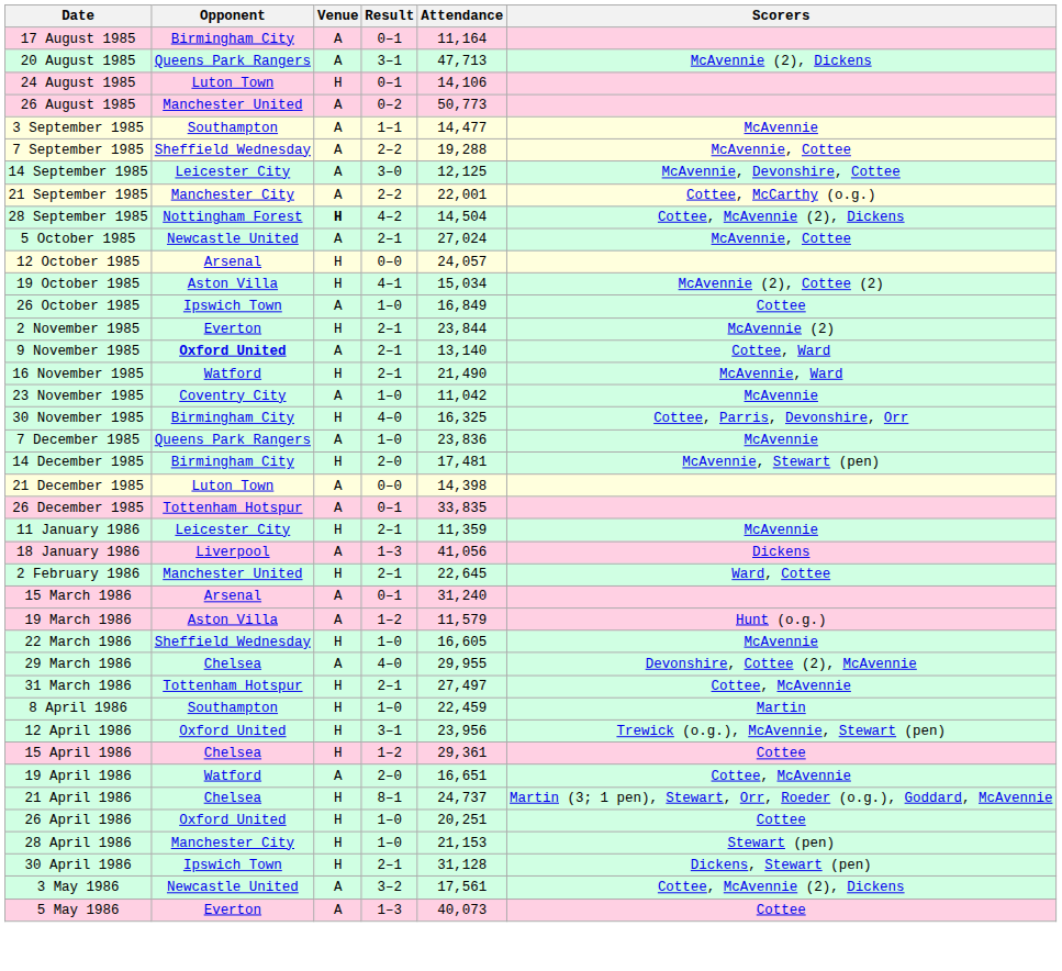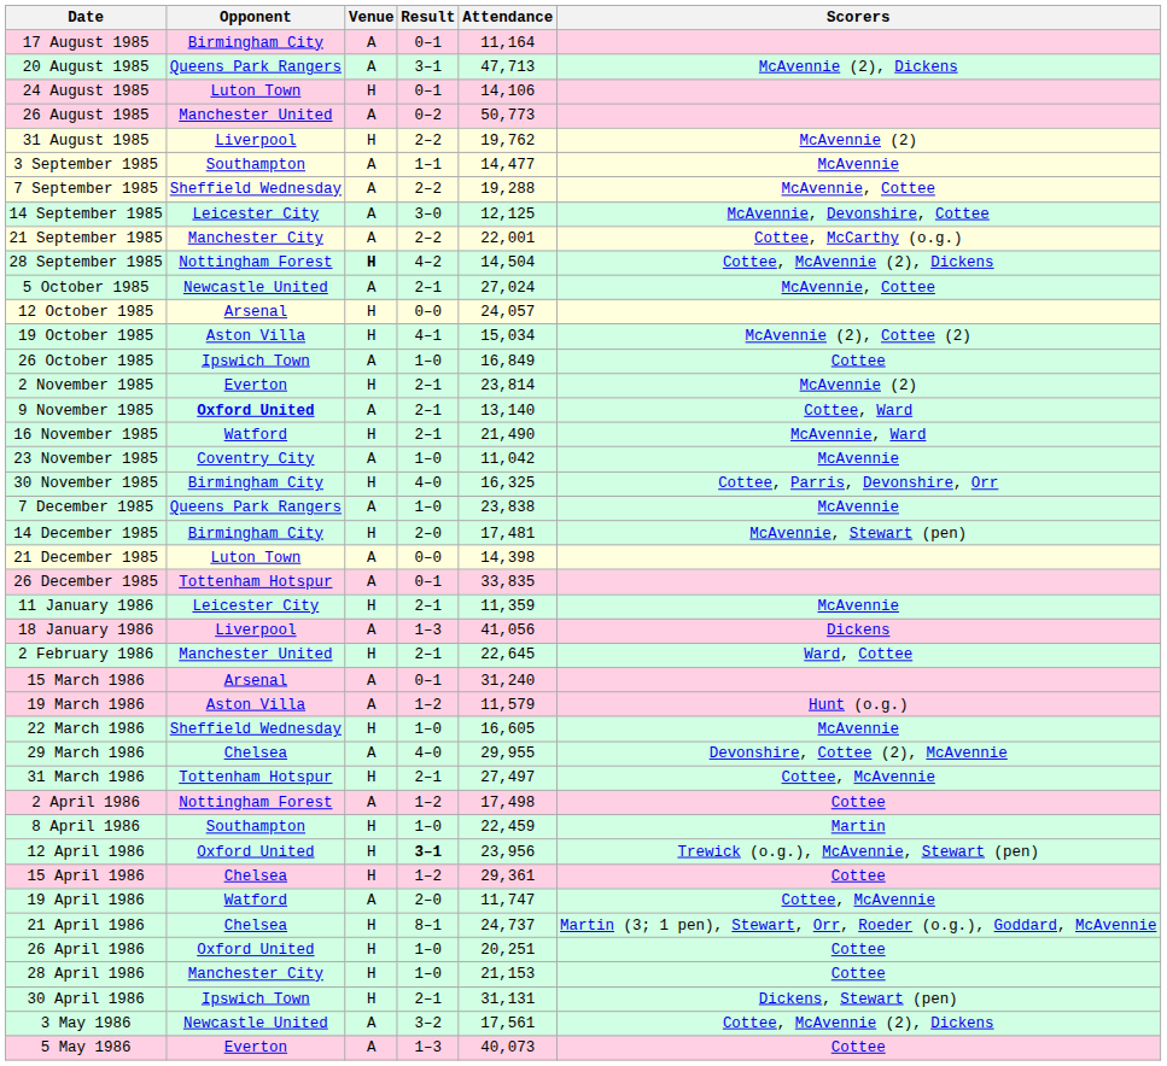 <table class="wikitable sortable" style="font-size:100%; text-align:center">
 <tr>
 <th>Date</th>
 <th>Opponent</th>
 <th>Venue</th>
 <th>Result</th>
 <th>Attendance</th>
 <th>Scorers</th>
 </tr>
 <tr style="background-color: #ffd0e3;">
 <td>17 August 1985</td>
 <td><a href='#'>Birmingham City</a></td>
 <td>A</td>
 <td>0–1</td>
 <td>11,164</td>
 <td></td>
 </tr>
 <tr style="background-color: #d0ffe3;">
 <td>20 August 1985</td>
 <td><a href='#'>Queens Park Rangers</a></td>
 <td>A</td>
 <td>3–1</td>
 <td>47,713</td>
 <td><a href='#'>McAvennie</a> (2), <a href='#'>Dickens</a></td>
 </tr>
 <tr style="background-color: #ffd0e3;">
 <td>24 August 1985</td>
 <td><a href='#'>Luton Town</a></td>
 <td>H</td>
 <td>0–1</td>
 <td>14,106</td>
 <td></td>
 </tr>
 <tr style="background-color: #ffd0e3;">
 <td>26 August 1985</td>
 <td><a href='#'>Manchester United</a></td>
 <td>A</td>
 <td>0–2</td>
 <td>50,773</td>
 <td></td>
+</tr>
+<tr style="background-color: #ffffdd;">
+<td>31 August 1985</td>
+<td><a href='#'>Liverpool</a></td>
+<td>H</td>
+<td>2–2</td>
+<td>19,762</td>
+<td><a href='#'>McAvennie</a> (2)</td>
 </tr>
 <tr style="background-color: #ffffdd;">
 <td>3 September 1985</td>
 <td><a href='#'>Southampton</a></td>
 <td>A</td>
 <td>1–1</td>
 <td>14,477</td>
 <td><a href='#'>McAvennie</a></td>
 </tr>
 <tr style="background-color: #ffffdd;">
 <td>7 September 1985</td>
 <td><a href='#'>Sheffield Wednesday</a></td>
 <td>A</td>
 <td>2–2</td>
 <td>19,288</td>
 <td><a href='#'>McAvennie</a>, <a href='#'>Cottee</a></td>
 </tr>
 <tr style="background-color: #d0ffe3;">
 <td>14 September 1985</td>
 <td><a href='#'>Leicester City</a></td>
 <td>A</td>
 <td>3–0</td>
 <td>12,125</td>
 <td><a href='#'>McAvennie</a>, <a href='#'>Devonshire</a>, <a href='#'>Cottee</a></td>
 </tr>
 <tr style="background-color: #ffffdd;">
 <td>21 September 1985</td>
 <td><a href='#'>Manchester City</a></td>
 <td>A</td>
 <td>2–2</td>
 <td>22,001</td>
 <td><a href='#'>Cottee</a>, <a href='#'>McCarthy</a> (o.g.)</td>
 </tr>
 <tr style="background-color: #d0ffe3;">
 <td>28 September 1985</td>
 <td><a href='#'>Nottingham Forest</a></td>
 <td><strong>H</strong></td>
 <td>4–2</td>
 <td>14,504</td>
 <td><a href='#'>Cottee</a>, <a href='#'>McAvennie</a> (2), <a href='#'>Dickens</a></td>
 </tr>
 <tr style="background-color: #d0ffe3;">
 <td>5 October 1985</td>
 <td><a href='#'>Newcastle United</a></td>
 <td>A</td>
 <td>2–1</td>
 <td>27,024</td>
 <td><a href='#'>McAvennie</a>, <a href='#'>Cottee</a></td>
 </tr>
 <tr style="background-color: #ffffdd;">
 <td>12 October 1985</td>
 <td><a href='#'>Arsenal</a></td>
 <td>H</td>
 <td>0–0</td>
 <td>24,057</td>
 <td></td>
 </tr>
 <tr style="background-color: #d0ffe3;">
 <td>19 October 1985</td>
 <td><a href='#'>Aston Villa</a></td>
 <td>H</td>
 <td>4–1</td>
 <td>15,034</td>
 <td><a href='#'>McAvennie</a> (2), <a href='#'>Cottee</a> (2)</td>
 </tr>
 <tr style="background-color: #d0ffe3;">
 <td>26 October 1985</td>
 <td><a href='#'>Ipswich Town</a></td>
 <td>A</td>
 <td>1–0</td>
 <td>16,849</td>
 <td><a href='#'>Cottee</a></td>
 </tr>
 <tr style="background-color: #d0ffe3;">
 <td>2 November 1985</td>
 <td><a href='#'>Everton</a></td>
 <td>H</td>
 <td>2–1</td>
-<td>23,844</td>
+<td>23,814</td>
 <td><a href='#'>McAvennie</a> (2)</td>
 </tr>
 <tr style="background-color: #d0ffe3;">
 <td>9 November 1985</td>
 <td><strong><a href='#'>Oxford United</a></strong></td>
 <td>A</td>
 <td>2–1</td>
 <td>13,140</td>
 <td><a href='#'>Cottee</a>, <a href='#'>Ward</a></td>
 </tr>
 <tr style="background-color: #d0ffe3;">
 <td>16 November 1985</td>
 <td><a href='#'>Watford</a></td>
 <td>H</td>
 <td>2–1</td>
 <td>21,490</td>
 <td><a href='#'>McAvennie</a>, <a href='#'>Ward</a></td>
 </tr>
 <tr style="background-color: #d0ffe3;">
 <td>23 November 1985</td>
 <td><a href='#'>Coventry City</a></td>
 <td>A</td>
 <td>1–0</td>
 <td>11,042</td>
 <td><a href='#'>McAvennie</a></td>
 </tr>
 <tr style="background-color: #d0ffe3;">
 <td>30 November 1985</td>
 <td><a href='#'>Birmingham City</a></td>
 <td>H</td>
 <td>4–0</td>
 <td>16,325</td>
 <td><a href='#'>Cottee</a>, <a href='#'>Parris</a>, <a href='#'>Devonshire</a>, <a href='#'>Orr</a></td>
 </tr>
 <tr style="background-color: #d0ffe3;">
 <td>7 December 1985</td>
 <td><a href='#'>Queens Park Rangers</a></td>
 <td>A</td>
 <td>1–0</td>
-<td>23,836</td>
+<td>23,838</td>
 <td><a href='#'>McAvennie</a></td>
 </tr>
 <tr style="background-color: #d0ffe3;">
 <td>14 December 1985</td>
 <td><a href='#'>Birmingham City</a></td>
 <td>H</td>
 <td>2–0</td>
 <td>17,481</td>
 <td><a href='#'>McAvennie</a>, <a href='#'>Stewart</a> (pen)</td>
 </tr>
 <tr style="background-color: #ffffdd;">
 <td>21 December 1985</td>
 <td><a href='#'>Luton Town</a></td>
 <td>A</td>
 <td>0–0</td>
 <td>14,398</td>
 <td></td>
 </tr>
 <tr style="background-color: #ffd0e3;">
 <td>26 December 1985</td>
 <td><a href='#'>Tottenham Hotspur</a></td>
 <td>A</td>
 <td>0–1</td>
 <td>33,835</td>
 <td></td>
 </tr>
 <tr style="background-color: #d0ffe3;">
 <td>11 January 1986</td>
 <td><a href='#'>Leicester City</a></td>
 <td>H</td>
 <td>2–1</td>
 <td>11,359</td>
 <td><a href='#'>McAvennie</a></td>
 </tr>
 <tr style="background-color: #ffd0e3;">
 <td>18 January 1986</td>
 <td><a href='#'>Liverpool</a></td>
 <td>A</td>
 <td>1–3</td>
 <td>41,056</td>
 <td><a href='#'>Dickens</a></td>
 </tr>
 <tr style="background-color: #d0ffe3;">
 <td>2 February 1986</td>
 <td><a href='#'>Manchester United</a></td>
 <td>H</td>
 <td>2–1</td>
 <td>22,645</td>
 <td><a href='#'>Ward</a>, <a href='#'>Cottee</a></td>
 </tr>
 <tr style="background-color: #ffd0e3;">
 <td>15 March 1986</td>
 <td><a href='#'>Arsenal</a></td>
 <td>A</td>
 <td>0–1</td>
 <td>31,240</td>
 <td></td>
 </tr>
 <tr style="background-color: #ffd0e3;">
 <td>19 March 1986</td>
 <td><a href='#'>Aston Villa</a></td>
 <td>A</td>
 <td>1–2</td>
 <td>11,579</td>
 <td><a href='#'>Hunt</a> (o.g.)</td>
 </tr>
 <tr style="background-color: #d0ffe3;">
 <td>22 March 1986</td>
 <td><a href='#'>Sheffield Wednesday</a></td>
 <td>H</td>
 <td>1–0</td>
 <td>16,605</td>
 <td><a href='#'>McAvennie</a></td>
 </tr>
 <tr style="background-color: #d0ffe3;">
 <td>29 March 1986</td>
 <td><a href='#'>Chelsea</a></td>
 <td>A</td>
 <td>4–0</td>
 <td>29,955</td>
 <td><a href='#'>Devonshire</a>, <a href='#'>Cottee</a> (2), <a href='#'>McAvennie</a></td>
 </tr>
 <tr style="background-color: #d0ffe3;">
 <td>31 March 1986</td>
 <td><a href='#'>Tottenham Hotspur</a></td>
 <td>H</td>
 <td>2–1</td>
 <td>27,497</td>
 <td><a href='#'>Cottee</a>, <a href='#'>McAvennie</a></td>
 </tr>
+<tr style="background-color: #ffd0e3;">
+<td>2 April 1986</td>
+<td><a href='#'>Nottingham Forest</a></td>
+<td>A</td>
+<td>1–2</td>
+<td>17,498</td>
+<td><a href='#'>Cottee</a></td>
+</tr>
 <tr style="background-color: #d0ffe3;">
 <td>8 April 1986</td>
 <td><a href='#'>Southampton</a></td>
 <td>H</td>
 <td>1–0</td>
 <td>22,459</td>
 <td><a href='#'>Martin</a></td>
 </tr>
 <tr style="background-color: #d0ffe3;">
 <td>12 April 1986</td>
 <td><a href='#'>Oxford United</a></td>
 <td>H</td>
-<td>3–1</td>
+<td><strong>3–1</strong></td>
 <td>23,956</td>
 <td><a href='#'>Trewick</a> (o.g.), <a href='#'>McAvennie</a>, <a href='#'>Stewart</a> (pen)</td>
 </tr>
 <tr style="background-color: #ffd0e3;">
 <td>15 April 1986</td>
 <td><a href='#'>Chelsea</a></td>
 <td>H</td>
 <td>1–2</td>
 <td>29,361</td>
 <td><a href='#'>Cottee</a></td>
 </tr>
 <tr style="background-color: #d0ffe3;">
 <td>19 April 1986</td>
 <td><a href='#'>Watford</a></td>
 <td>A</td>
 <td>2–0</td>
-<td>16,651</td>
+<td>11,747</td>
 <td><a href='#'>Cottee</a>, <a href='#'>McAvennie</a></td>
 </tr>
 <tr style="background-color: #d0ffe3;">
 <td>21 April 1986</td>
 <td><a href='#'>Chelsea</a></td>
 <td>H</td>
 <td>8–1</td>
 <td>24,737</td>
 <td><a href='#'>Martin</a> (3; 1 pen), <a href='#'>Stewart</a>, <a href='#'>Orr</a>, <a href='#'>Roeder</a> (o.g.), <a href='#'>Goddard</a>, <a href='#'>McAvennie</a></td>
 </tr>
 <tr style="background-color: #d0ffe3;">
 <td>26 April 1986</td>
 <td><a href='#'>Oxford United</a></td>
 <td>H</td>
 <td>1–0</td>
 <td>20,251</td>
 <td><a href='#'>Cottee</a></td>
 </tr>
 <tr style="background-color: #d0ffe3;">
 <td>28 April 1986</td>
 <td><a href='#'>Manchester City</a></td>
 <td>H</td>
 <td>1–0</td>
 <td>21,153</td>
-<td><a href='#'>Stewart</a> (pen)</td>
+<td><a href='#'>Cottee</a></td>
 </tr>
 <tr style="background-color: #d0ffe3;">
 <td>30 April 1986</td>
 <td><a href='#'>Ipswich Town</a></td>
 <td>H</td>
 <td>2–1</td>
-<td>31,128</td>
+<td>31,131</td>
 <td><a href='#'>Dickens</a>, <a href='#'>Stewart</a> (pen)</td>
 </tr>
 <tr style="background-color: #d0ffe3;">
 <td>3 May 1986</td>
 <td><a href='#'>Newcastle United</a></td>
 <td>A</td>
 <td>3–2</td>
 <td>17,561</td>
 <td><a href='#'>Cottee</a>, <a href='#'>McAvennie</a> (2), <a href='#'>Dickens</a></td>
 </tr>
 <tr style="background-color: #ffd0e3;">
 <td>5 May 1986</td>
 <td><a href='#'>Everton</a></td>
 <td>A</td>
 <td>1–3</td>
 <td>40,073</td>
 <td><a href='#'>Cottee</a></td>
 </tr>
 </table>
